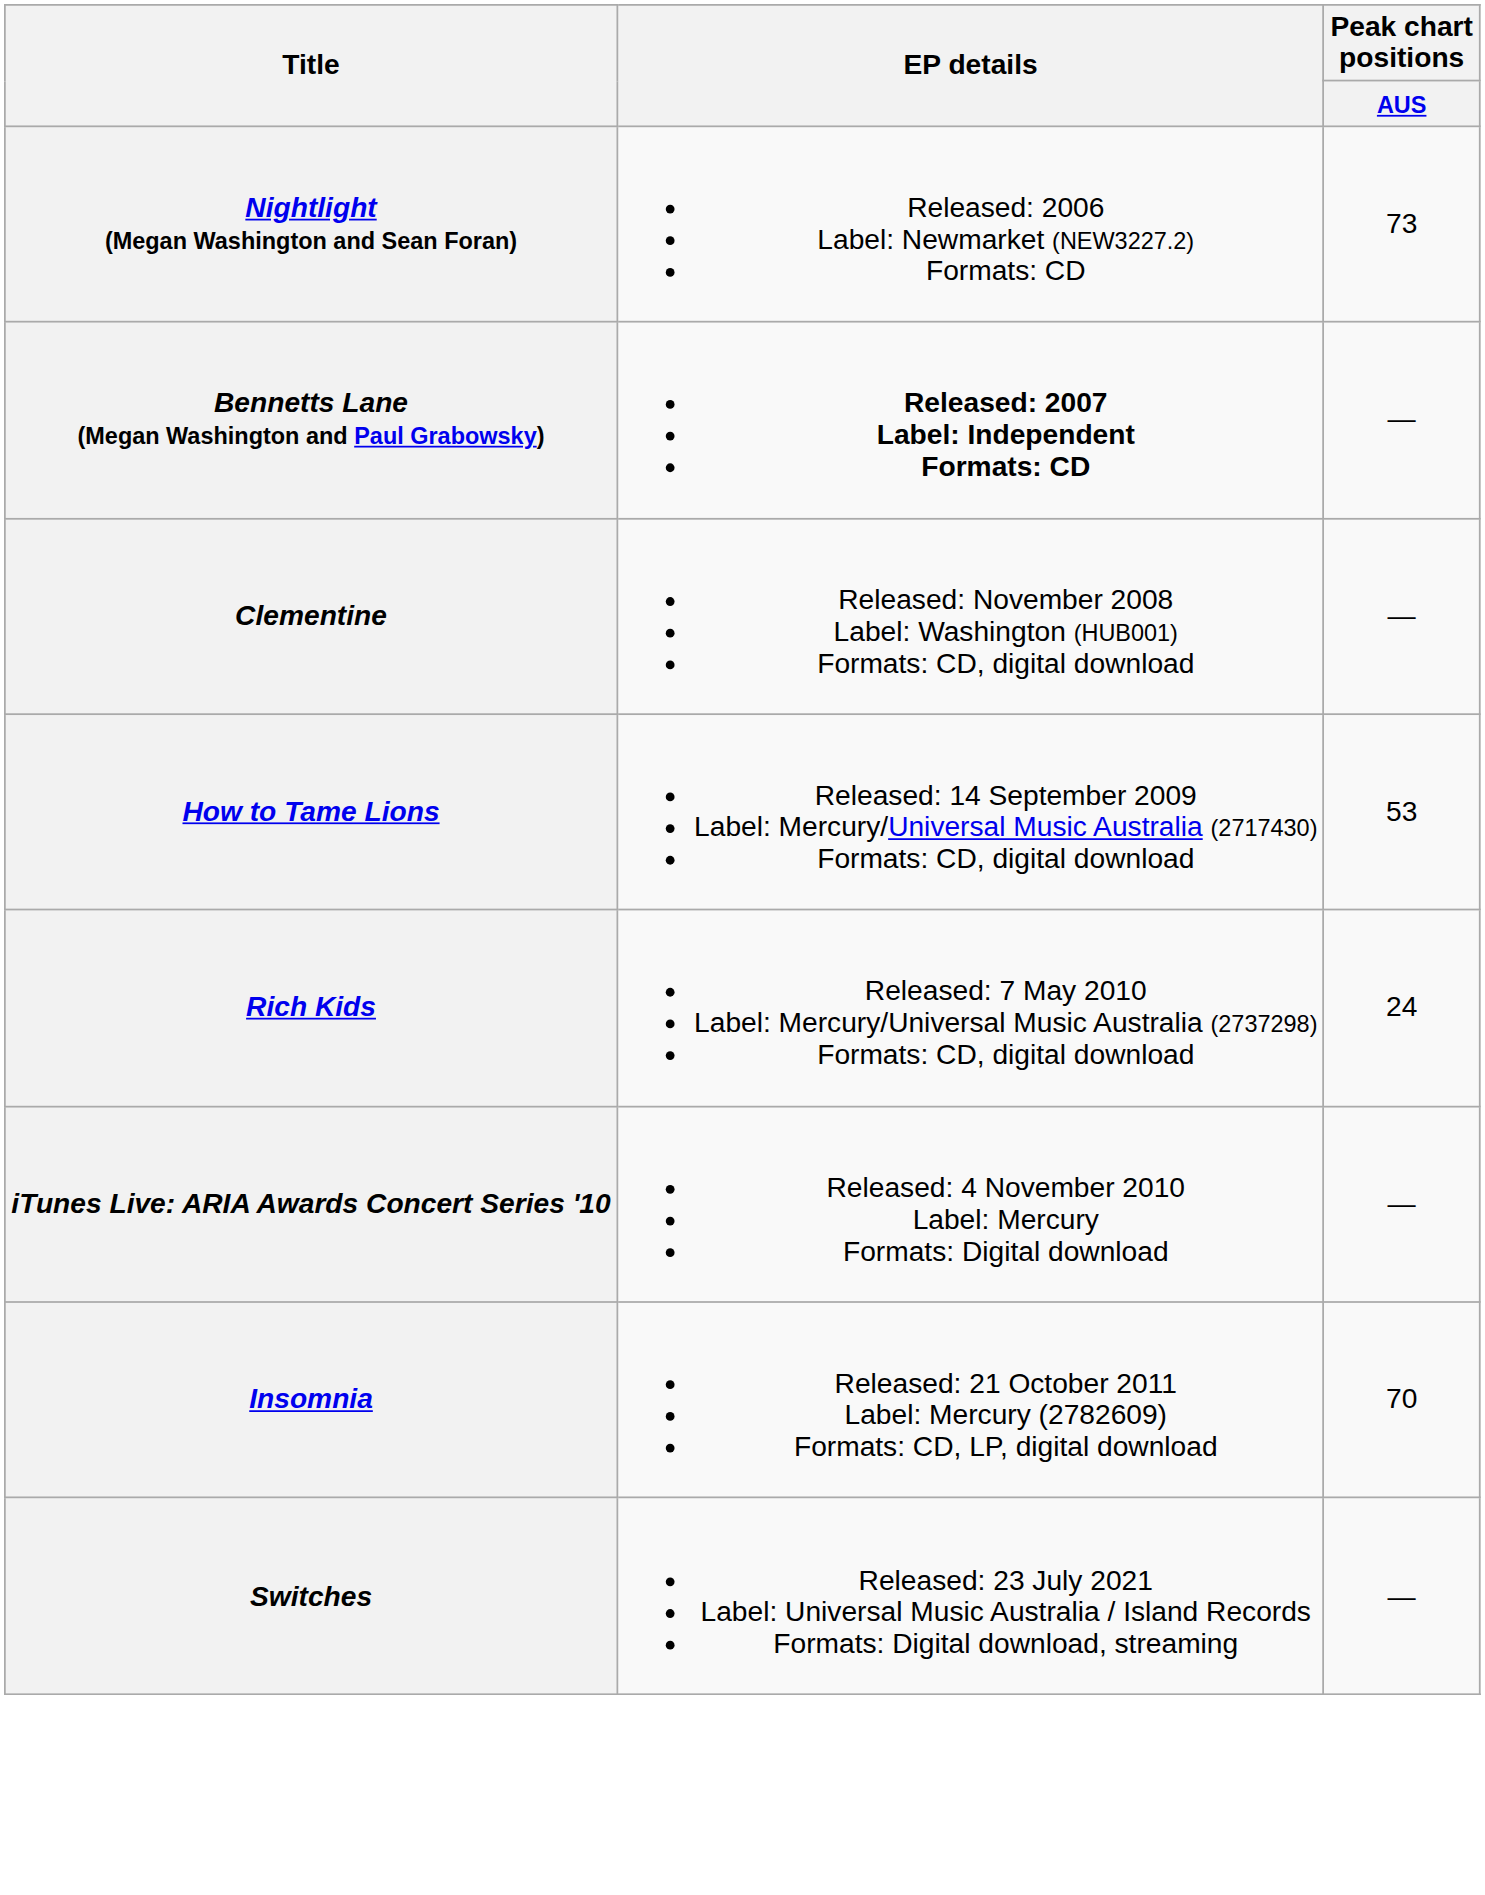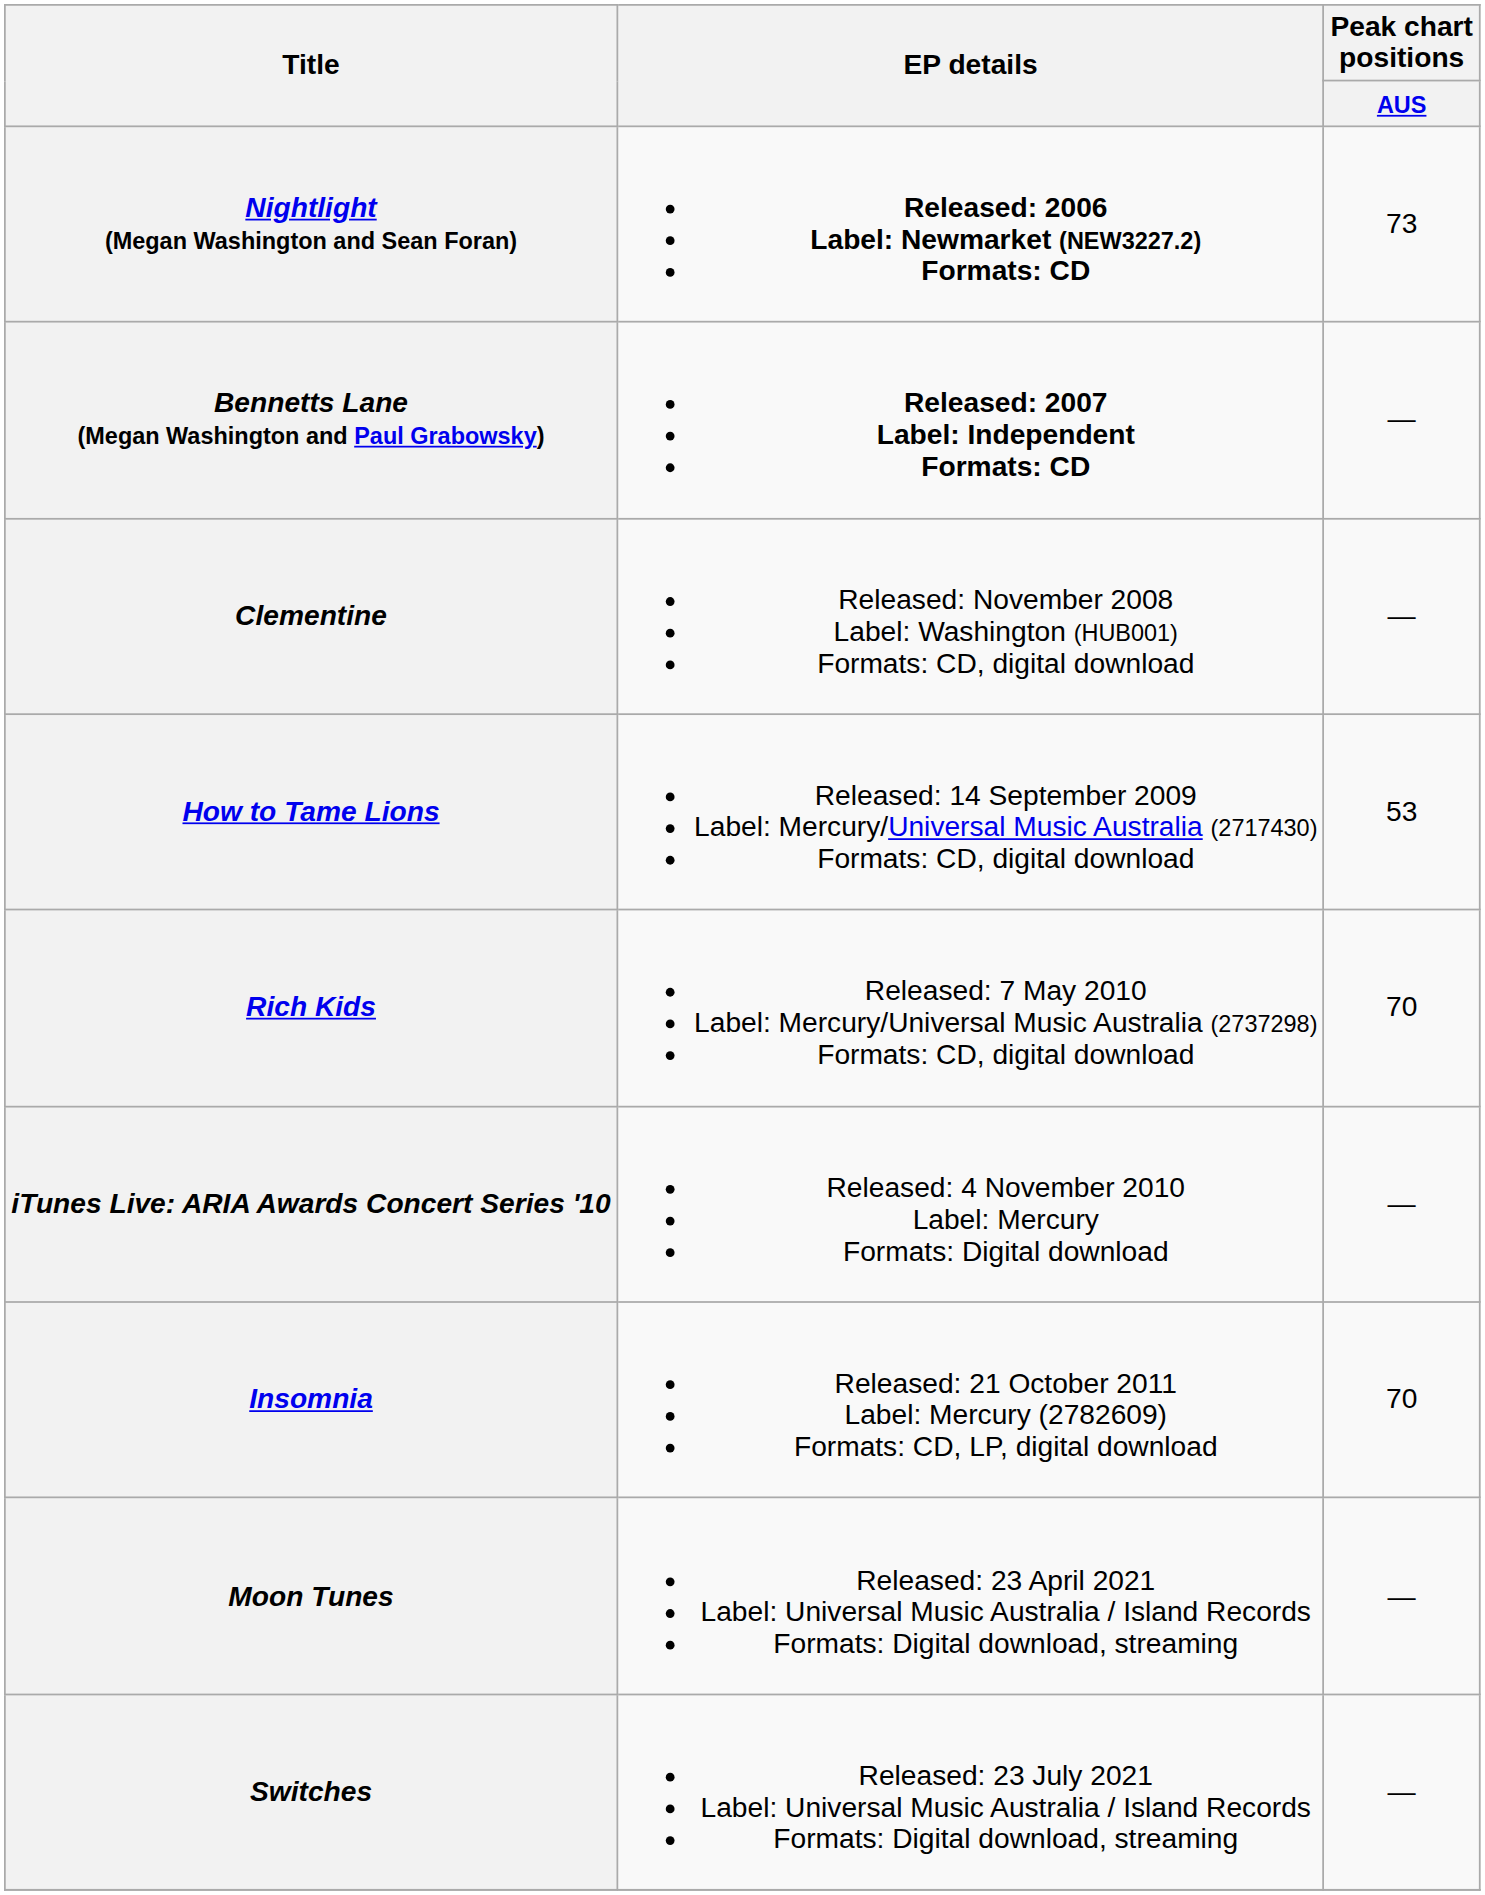 <table class="wikitable plainrowheaders" style="text-align:center;" border="1">
 <tr>
 <th scope="col" rowspan="2">Title</th>
 <th scope="col" rowspan="2">EP details</th>
 <th scope="col" colspan="1">Peak chart<br>positions</th>
 </tr>
 <tr>
 <th scope="col" style="text-align:center;"><small><a href='#'>AUS</a><br></small></th>
 </tr>
 <tr>
 <th scope="row"><em><a href='#'>Nightlight</a></em><br><small>(Megan Washington and Sean Foran)</small></th>
-<td><br><ul><li>Released: 2006</li><li>Label: Newmarket <small>(NEW3227.2)</small></li><li>Formats: CD</li></ul></td>
+<td><strong><br><ul><li>Released: 2006</li><li>Label: Newmarket <small>(NEW3227.2)</small></li><li>Formats: CD</li></ul></strong></td>
 <td align="center">73</td>
 </tr>
 <tr>
 <th scope="row"><em>Bennetts Lane</em><br><small>(Megan Washington and <a href='#'>Paul Grabowsky</a>)</small></th>
 <td><strong><br><ul><li>Released: 2007</li><li>Label: Independent</li><li>Formats: CD</li></ul></strong></td>
 <td align="center">—</td>
 </tr>
 <tr>
 <th scope="row"><em>Clementine</em></th>
 <td><br><ul><li>Released: November 2008</li><li>Label: Washington <small>(HUB001)</small></li><li>Formats: CD, digital download</li></ul></td>
 <td align="center">—</td>
 </tr>
 <tr>
 <th scope="row"><em><a href='#'>How to Tame Lions</a></em></th>
 <td><br><ul><li>Released: 14 September 2009</li><li>Label: Mercury/<a href='#'>Universal Music Australia</a> <small>(2717430)</small></li><li>Formats: CD, digital download</li></ul></td>
 <td align="center">53</td>
 </tr>
 <tr>
 <th scope="row"><em><a href='#'>Rich Kids</a></em></th>
 <td><br><ul><li>Released: 7 May 2010</li><li>Label: Mercury/Universal Music Australia <small>(2737298)</small></li><li>Formats: CD, digital download</li></ul></td>
-<td align="center">24</td>
+<td align="center">70</td>
 </tr>
 <tr>
 <th scope="row"><em>iTunes Live: ARIA Awards Concert Series '10</em></th>
 <td><br><ul><li>Released: 4 November 2010</li><li>Label: Mercury</li><li>Formats: Digital download</li></ul></td>
 <td align="center">—</td>
 </tr>
 <tr>
 <th scope="row"><em><a href='#'>Insomnia</a></em></th>
 <td><br><ul><li>Released: 21 October 2011</li><li>Label: Mercury (2782609)</li><li>Formats: CD, LP, digital download</li></ul></td>
 <td align="center">70</td>
 </tr>
 <tr>
+<th scope="row"><em>Moon Tunes</em></th>
+<td><br><ul><li>Released: 23 April 2021</li><li>Label: Universal Music Australia / Island Records</li><li>Formats: Digital download, streaming</li></ul></td>
+<td align="center">—</td>
+</tr>
+<tr>
 <th scope="row"><em>Switches</em></th>
 <td><br><ul><li>Released: 23 July 2021</li><li>Label: Universal Music Australia / Island Records</li><li>Formats: Digital download, streaming</li></ul></td>
 <td align="center">—</td>
 </tr>
 <tr>
 </tr>
 </table>
